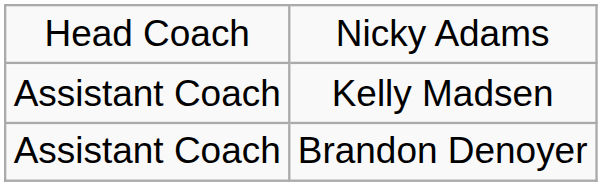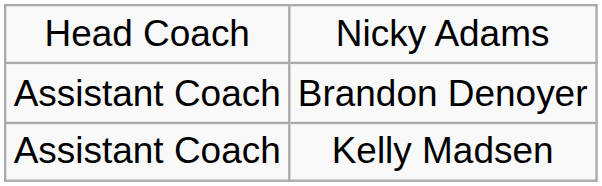 <table class="wikitable" style="text-align: center;">
 <tr>
 <td>Head Coach</td>
 <td>Nicky Adams</td>
 </tr>
 <tr>
 <td>Assistant Coach</td>
-<td>Kelly Madsen</td>
+<td>Brandon Denoyer</td>
 </tr>
 <tr>
 <td>Assistant Coach</td>
-<td>Brandon Denoyer</td>
+<td>Kelly Madsen</td>
 </tr>
 </table>
